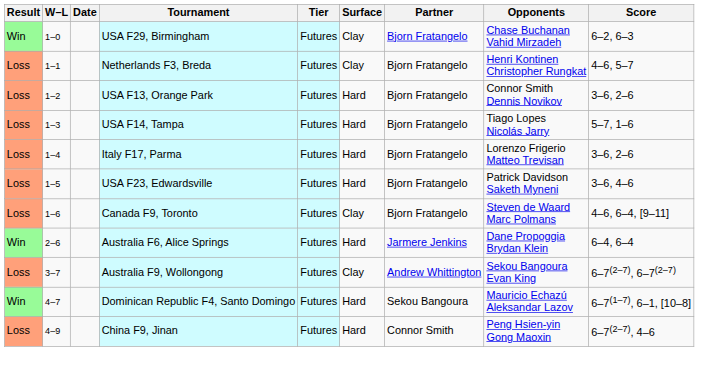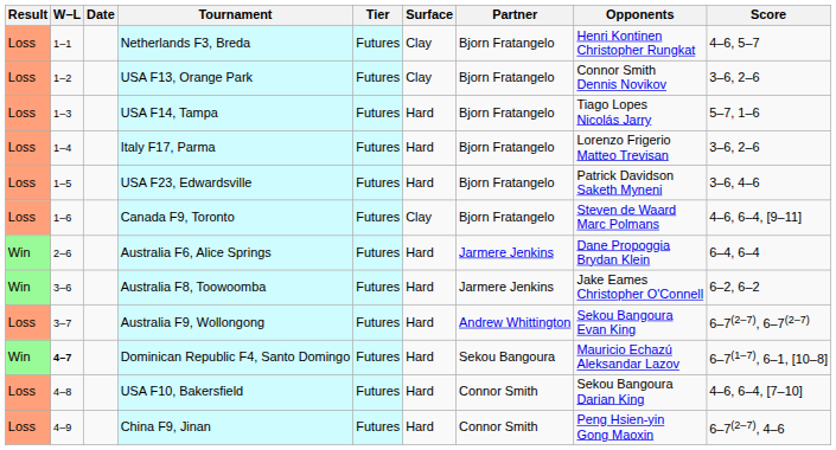 <table class="sortable wikitable nowrap">
 <tr>
 <th>Result</th>
 <th class="unsortable">W–L</th>
 <th>Date</th>
 <th>Tournament</th>
 <th>Tier</th>
 <th>Surface</th>
 <th>Partner</th>
 <th>Opponents</th>
 <th class="unsortable">Score</th>
-</tr>
-<tr>
-<td bgcolor=98fb98>Win</td>
-<td><small>1–0</small></td>
-<td></td>
-<td style="background:#cffcff;">USA F29, Birmingham</td>
-<td style="background:#cffcff;">Futures</td>
-<td>Clay</td>
-<td> <a href='#'>Bjorn Fratangelo</a></td>
-<td> <a href='#'>Chase Buchanan</a><br> <a href='#'>Vahid Mirzadeh</a></td>
-<td>6–2, 6–3</td>
 </tr>
 <tr>
 <td bgcolor=FFA07A>Loss</td>
 <td><small>1–1</small></td>
 <td></td>
 <td style="background:#cffcff;">Netherlands F3, Breda</td>
 <td style="background:#cffcff;">Futures</td>
 <td>Clay</td>
 <td> Bjorn Fratangelo</td>
 <td> <a href='#'>Henri Kontinen</a><br> <a href='#'>Christopher Rungkat</a></td>
 <td>4–6, 5–7</td>
 </tr>
 <tr>
 <td bgcolor=FFA07A>Loss</td>
 <td><small>1–2</small></td>
 <td></td>
 <td style="background:#cffcff;">USA F13, Orange Park</td>
 <td style="background:#cffcff;">Futures</td>
-<td>Hard</td>
+<td>Clay</td>
 <td> Bjorn Fratangelo</td>
 <td> Connor Smith<br> <a href='#'>Dennis Novikov</a></td>
 <td>3–6, 2–6</td>
 </tr>
 <tr>
 <td bgcolor=FFA07A>Loss</td>
 <td><small>1–3</small></td>
 <td></td>
 <td style="background:#cffcff;">USA F14, Tampa</td>
 <td style="background:#cffcff;">Futures</td>
 <td>Hard</td>
 <td> Bjorn Fratangelo</td>
 <td> Tiago Lopes<br> <a href='#'>Nicolás Jarry</a></td>
 <td>5–7, 1–6</td>
 </tr>
 <tr>
 <td bgcolor=FFA07A>Loss</td>
 <td><small>1–4</small></td>
 <td></td>
 <td style="background:#cffcff;">Italy F17, Parma</td>
 <td style="background:#cffcff;">Futures</td>
 <td>Hard</td>
 <td> Bjorn Fratangelo</td>
 <td> Lorenzo Frigerio<br> <a href='#'>Matteo Trevisan</a></td>
 <td>3–6, 2–6</td>
 </tr>
 <tr>
 <td bgcolor=FFA07A>Loss</td>
 <td><small>1–5</small></td>
 <td></td>
 <td style="background:#cffcff;">USA F23, Edwardsville</td>
 <td style="background:#cffcff;">Futures</td>
 <td>Hard</td>
 <td> Bjorn Fratangelo</td>
 <td> Patrick Davidson<br> <a href='#'>Saketh Myneni</a></td>
 <td>3–6, 4–6</td>
 </tr>
 <tr>
 <td bgcolor=FFA07A>Loss</td>
 <td><small>1–6</small></td>
 <td></td>
 <td style="background:#cffcff;">Canada F9, Toronto</td>
 <td style="background:#cffcff;">Futures</td>
 <td>Clay</td>
 <td> Bjorn Fratangelo</td>
 <td> <a href='#'>Steven de Waard</a><br> <a href='#'>Marc Polmans</a></td>
 <td>4–6, 6–4, [9–11]</td>
 </tr>
 <tr>
 <td bgcolor=98fb98>Win</td>
 <td><small>2–6</small></td>
 <td></td>
 <td style="background:#cffcff;">Australia F6, Alice Springs</td>
 <td style="background:#cffcff;">Futures</td>
 <td>Hard</td>
 <td> <a href='#'>Jarmere Jenkins</a></td>
 <td> <a href='#'>Dane Propoggia</a><br> <a href='#'>Brydan Klein</a></td>
 <td>6–4, 6–4</td>
 </tr>
 <tr>
+<td bgcolor=98fb98>Win</td>
+<td><small>3–6</small></td>
+<td></td>
+<td style="background:#cffcff;">Australia F8, Toowoomba</td>
+<td style="background:#cffcff;">Futures</td>
+<td>Hard</td>
+<td> Jarmere Jenkins</td>
+<td> Jake Eames<br> <a href='#'>Christopher O'Connell</a></td>
+<td>6–2, 6–2</td>
+</tr>
+<tr>
 <td bgcolor=FFA07A>Loss</td>
 <td><small>3–7</small></td>
 <td></td>
 <td style="background:#cffcff;">Australia F9, Wollongong</td>
 <td style="background:#cffcff;">Futures</td>
-<td>Clay</td>
+<td>Hard</td>
 <td> <a href='#'>Andrew Whittington</a></td>
 <td> <a href='#'>Sekou Bangoura</a><br> <a href='#'>Evan King</a></td>
 <td>6–7<sup>(2–7)</sup>, 6–7<sup>(2–7)</sup></td>
 </tr>
 <tr>
 <td bgcolor=98fb98>Win</td>
-<td><small>4–7</small></td>
+<td><strong><small>4–7</small></strong></td>
 <td></td>
 <td style="background:#cffcff;">Dominican Republic F4, Santo Domingo</td>
 <td style="background:#cffcff;">Futures</td>
 <td>Hard</td>
 <td> Sekou Bangoura</td>
 <td> <a href='#'>Mauricio Echazú</a><br> <a href='#'>Aleksandar Lazov</a></td>
 <td>6–7<sup>(1–7)</sup>, 6–1, [10–8]</td>
+</tr>
+<tr>
+<td bgcolor=FFA07A>Loss</td>
+<td><small>4–8</small></td>
+<td></td>
+<td style="background:#cffcff;">USA F10, Bakersfield</td>
+<td style="background:#cffcff;">Futures</td>
+<td>Hard</td>
+<td> Connor Smith</td>
+<td> Sekou Bangoura<br> <a href='#'>Darian King</a></td>
+<td>4–6, 6–4, [7–10]</td>
 </tr>
 <tr>
 <td bgcolor=FFA07A>Loss</td>
 <td><small>4–9</small></td>
 <td></td>
 <td style="background:#cffcff;">China F9, Jinan</td>
 <td style="background:#cffcff;">Futures</td>
 <td>Hard</td>
 <td> Connor Smith</td>
 <td> <a href='#'>Peng Hsien-yin</a><br> <a href='#'>Gong Maoxin</a></td>
 <td>6–7<sup>(2–7)</sup>, 4–6</td>
 </tr>
 </table>
